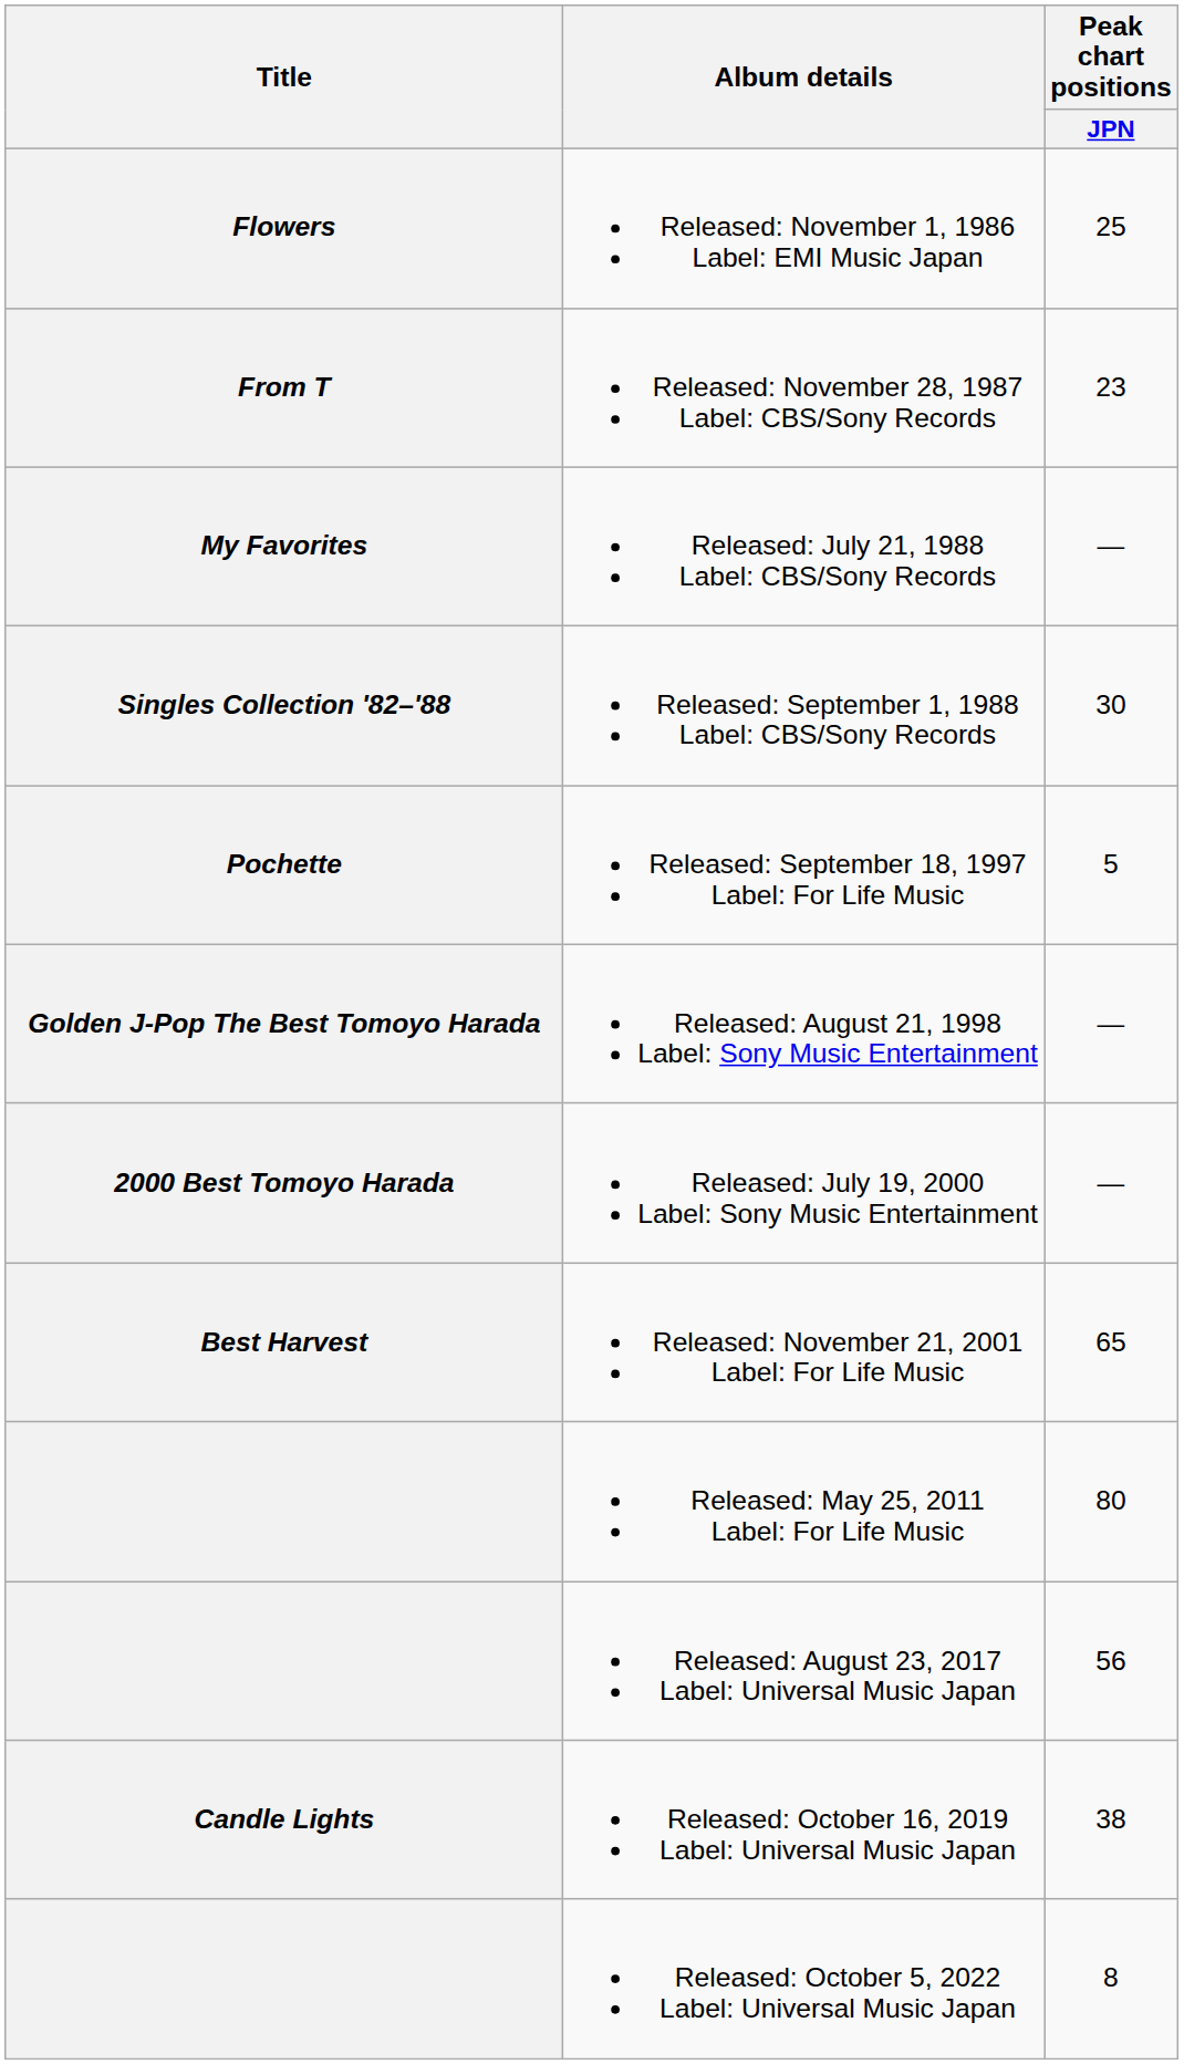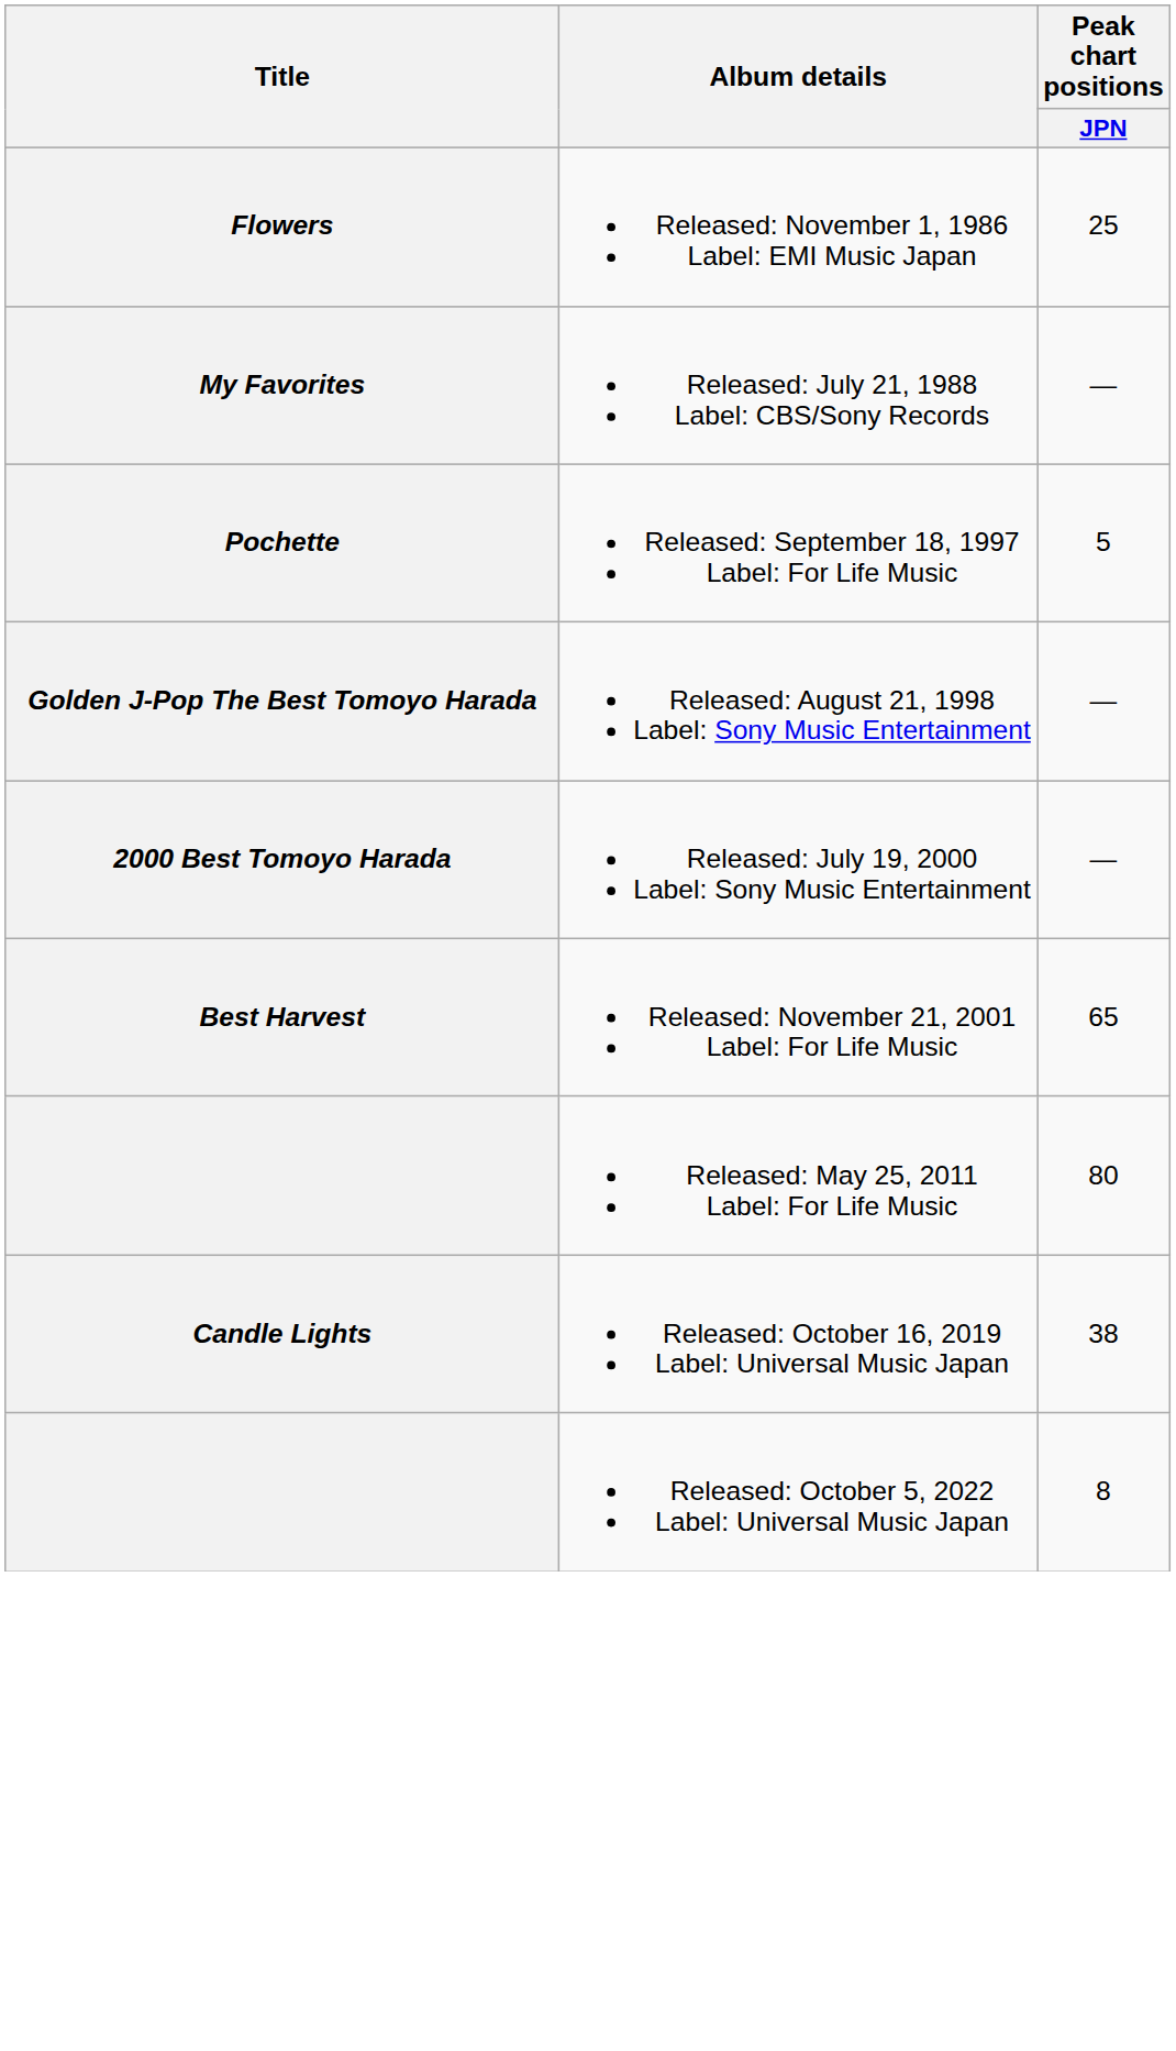 <table class="wikitable plainrowheaders" style="text-align:center;">
 <tr>
 <th scope="col" rowspan="2" style="width:20em;">Title</th>
 <th scope="col" rowspan="2">Album details</th>
 <th scope="col">Peak chart positions</th>
 </tr>
 <tr>
 <th scope="col" style="width:2.5em;font-size:90%;"><a href='#'>JPN</a><br></th>
 </tr>
 <tr>
 <th scope="row"><em>Flowers</em></th>
 <td><br><ul><li>Released: November 1, 1986</li><li>Label: EMI Music Japan</li></ul></td>
 <td>25</td>
 </tr>
 <tr>
-<th scope="row"><em>From T</em></th>
-<td><br><ul><li>Released: November 28, 1987</li><li>Label: CBS/Sony Records</li></ul></td>
-<td>23</td>
-</tr>
-<tr>
 <th scope="row"><em>My Favorites</em></th>
 <td><br><ul><li>Released: July 21, 1988</li><li>Label: CBS/Sony Records</li></ul></td>
 <td>—</td>
-</tr>
-<tr>
-<th scope="row"><em>Singles Collection '82–'88</em></th>
-<td><br><ul><li>Released: September 1, 1988</li><li>Label: CBS/Sony Records</li></ul></td>
-<td>30</td>
 </tr>
 <tr>
 <th scope="row"><em>Pochette</em></th>
 <td><br><ul><li>Released: September 18, 1997</li><li>Label: For Life Music</li></ul></td>
 <td>5</td>
 </tr>
 <tr>
 <th scope="row"><em>Golden J-Pop The Best Tomoyo Harada</em></th>
 <td><br><ul><li>Released: August 21, 1998</li><li>Label: <a href='#'>Sony Music Entertainment</a></li></ul></td>
 <td>—</td>
 </tr>
 <tr>
 <th scope="row"><em>2000 Best Tomoyo Harada</em></th>
 <td><br><ul><li>Released: July 19, 2000</li><li>Label: Sony Music Entertainment</li></ul></td>
 <td>—</td>
 </tr>
 <tr>
 <th scope="row"><em>Best Harvest</em></th>
 <td><br><ul><li>Released: November 21, 2001</li><li>Label: For Life Music</li></ul></td>
 <td>65</td>
 </tr>
 <tr>
 <th scope="row"></th>
 <td><br><ul><li>Released: May 25, 2011</li><li>Label: For Life Music</li></ul></td>
 <td>80</td>
 </tr>
 <tr>
-<th scope="row"></th>
-<td><br><ul><li>Released: August 23, 2017</li><li>Label: Universal Music Japan</li></ul></td>
-<td>56</td>
-</tr>
-<tr>
 <th scope="row"><em>Candle Lights</em></th>
 <td><br><ul><li>Released: October 16, 2019</li><li>Label: Universal Music Japan</li></ul></td>
 <td>38</td>
 </tr>
 <tr>
 <th scope="row"></th>
 <td><br><ul><li>Released: October 5, 2022</li><li>Label: Universal Music Japan</li></ul></td>
 <td>8</td>
 </tr>
 </table>
